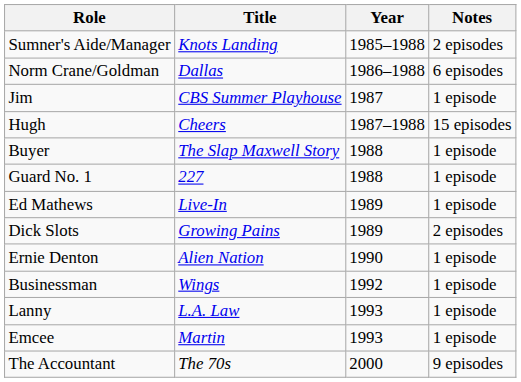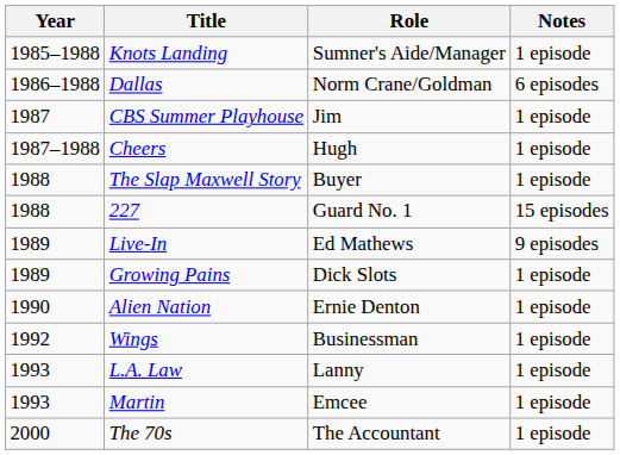 <table class="wikitable">
 <tr>
+<th>Year</th>
+<th>Title</th>
 <th>Role</th>
-<th>Title</th>
-<th>Year</th>
 <th>Notes</th>
 </tr>
 <tr>
+<td>1985–1988</td>
+<td><em><a href='#'>Knots Landing</a></em></td>
 <td>Sumner's Aide/Manager</td>
-<td><em><a href='#'>Knots Landing</a></em></td>
-<td>1985–1988</td>
-<td>2 episodes</td>
+<td>1 episode</td>
 </tr>
 <tr>
+<td>1986–1988</td>
+<td><em><a href='#'>Dallas</a></em></td>
 <td>Norm Crane/Goldman</td>
-<td><em><a href='#'>Dallas</a></em></td>
-<td>1986–1988</td>
 <td>6 episodes</td>
 </tr>
 <tr>
+<td>1987</td>
+<td><em><a href='#'>CBS Summer Playhouse</a></em></td>
 <td>Jim</td>
-<td><em><a href='#'>CBS Summer Playhouse</a></em></td>
-<td>1987</td>
 <td>1 episode</td>
 </tr>
 <tr>
+<td>1987–1988</td>
+<td><em><a href='#'>Cheers</a></em></td>
 <td>Hugh</td>
-<td><em><a href='#'>Cheers</a></em></td>
-<td>1987–1988</td>
+<td>1 episode</td>
+</tr>
+<tr>
+<td>1988</td>
+<td><em><a href='#'>The Slap Maxwell Story</a></em></td>
+<td>Buyer</td>
+<td>1 episode</td>
+</tr>
+<tr>
+<td>1988</td>
+<td><em><a href='#'>227</a></em></td>
+<td>Guard No. 1</td>
 <td>15 episodes</td>
 </tr>
 <tr>
-<td>Buyer</td>
-<td><em><a href='#'>The Slap Maxwell Story</a></em></td>
-<td>1988</td>
+<td>1989</td>
+<td><em><a href='#'>Live-In</a></em></td>
+<td>Ed Mathews</td>
+<td>9 episodes</td>
+</tr>
+<tr>
+<td>1989</td>
+<td><em><a href='#'>Growing Pains</a></em></td>
+<td>Dick Slots</td>
 <td>1 episode</td>
 </tr>
 <tr>
-<td>Guard No. 1</td>
-<td><em><a href='#'>227</a></em></td>
-<td>1988</td>
+<td>1990</td>
+<td><em><a href='#'>Alien Nation</a></em></td>
+<td>Ernie Denton</td>
 <td>1 episode</td>
 </tr>
 <tr>
-<td>Ed Mathews</td>
-<td><em><a href='#'>Live-In</a></em></td>
-<td>1989</td>
+<td>1992</td>
+<td><em><a href='#'>Wings</a></em></td>
+<td>Businessman</td>
 <td>1 episode</td>
 </tr>
 <tr>
-<td>Dick Slots</td>
-<td><em><a href='#'>Growing Pains</a></em></td>
-<td>1989</td>
-<td>2 episodes</td>
-</tr>
-<tr>
-<td>Ernie Denton</td>
-<td><em><a href='#'>Alien Nation</a></em></td>
-<td>1990</td>
+<td>1993</td>
+<td><em><a href='#'>L.A. Law</a></em></td>
+<td>Lanny</td>
 <td>1 episode</td>
 </tr>
 <tr>
-<td>Businessman</td>
-<td><em><a href='#'>Wings</a></em></td>
-<td>1992</td>
+<td>1993</td>
+<td><em><a href='#'>Martin</a></em></td>
+<td>Emcee</td>
 <td>1 episode</td>
 </tr>
 <tr>
-<td>Lanny</td>
-<td><em><a href='#'>L.A. Law</a></em></td>
-<td>1993</td>
+<td>2000</td>
+<td><em>The 70s</em></td>
+<td>The Accountant</td>
 <td>1 episode</td>
 </tr>
-<tr>
-<td>Emcee</td>
-<td><em><a href='#'>Martin</a></em></td>
-<td>1993</td>
-<td>1 episode</td>
-</tr>
-<tr>
-<td>The Accountant</td>
-<td><em>The 70s</em></td>
-<td>2000</td>
-<td>9 episodes</td>
-</tr>
 </table>
